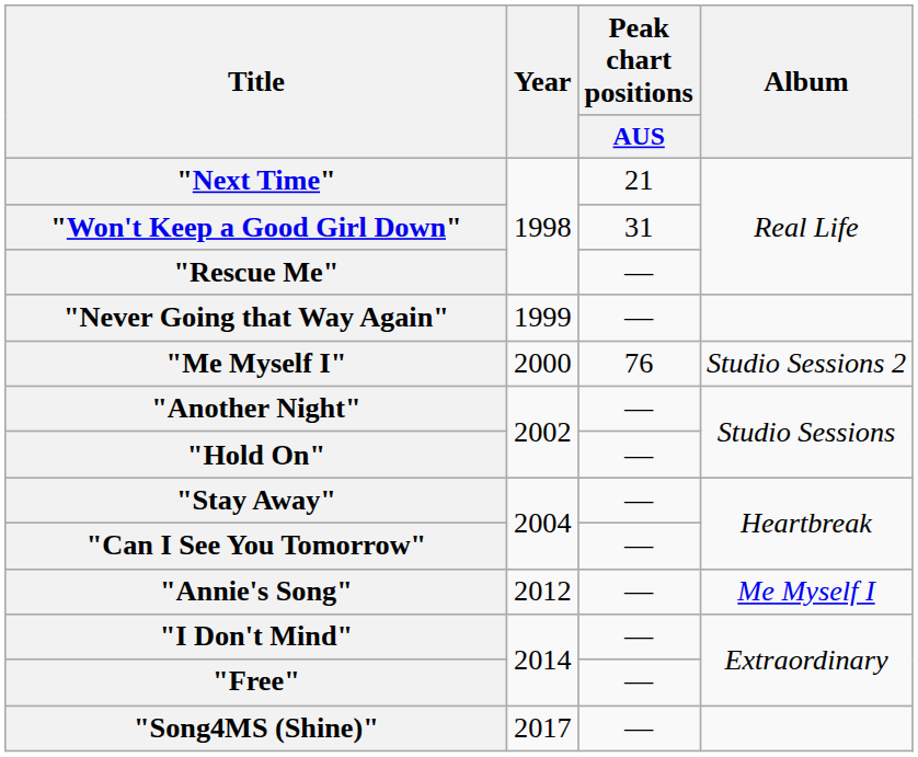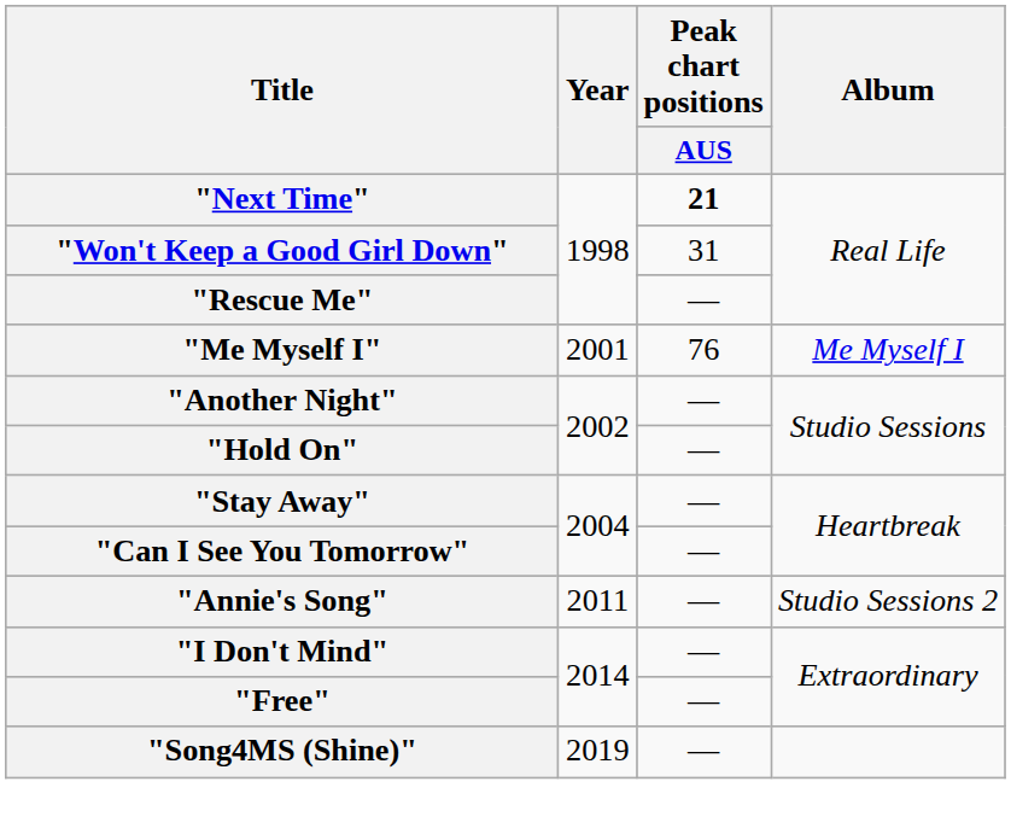 <table class="wikitable plainrowheaders" style="text-align:center;" border="1">
 <tr>
 <th scope="col" rowspan="2" style="width:17em;">Title</th>
 <th scope="col" rowspan="2">Year</th>
 <th scope="col" colspan="1">Peak<br>chart<br>positions</th>
 <th scope="col" rowspan="2">Album</th>
 </tr>
 <tr>
 <th scope="col" style="width:2.5em;font-size:90%;"><a href='#'>AUS</a><br></th>
 </tr>
 <tr>
 <th scope="row">"<a href='#'>Next Time</a>"</th>
 <td rowspan=3>1998</td>
-<td>21</td>
+<td><strong>21</strong></td>
 <td rowspan=3><em>Real Life</em></td>
 </tr>
 <tr>
 <th scope="row">"<a href='#'>Won't Keep a Good Girl Down</a>"</th>
 <td>31</td>
 </tr>
 <tr>
 <th scope="row">"Rescue Me"</th>
 <td>—</td>
 </tr>
 <tr>
-<th scope="row">"Never Going that Way Again"</th>
-<td>1999</td>
-<td>—</td>
-<td></td>
-</tr>
-<tr>
 <th scope="row">"Me Myself I"</th>
-<td>2000</td>
+<td>2001</td>
 <td>76</td>
-<td><em>Studio Sessions 2</em></td>
+<td><em><a href='#'>Me Myself I</a></em></td>
 </tr>
 <tr>
 <th scope="row">"Another Night"</th>
 <td rowspan=2>2002</td>
 <td>—</td>
 <td rowspan=2><em>Studio Sessions</em></td>
 </tr>
 <tr>
 <th scope="row">"Hold On"</th>
 <td>—</td>
 </tr>
 <tr>
 <th scope="row">"Stay Away"</th>
 <td rowspan=2>2004</td>
 <td>—</td>
 <td rowspan=2><em>Heartbreak</em></td>
 </tr>
 <tr>
 <th scope="row">"Can I See You Tomorrow"</th>
 <td>—</td>
 </tr>
 <tr>
 <th scope="row">"Annie's Song"</th>
-<td>2012</td>
+<td>2011</td>
 <td>—</td>
-<td><em><a href='#'>Me Myself I</a></em></td>
+<td><em>Studio Sessions 2</em></td>
 </tr>
 <tr>
 <th scope="row">"I Don't Mind"</th>
 <td rowspan=2>2014</td>
 <td>—</td>
 <td rowspan=2><em>Extraordinary</em></td>
 </tr>
 <tr>
 <th scope="row">"Free"</th>
 <td>—</td>
 </tr>
 <tr>
 <th scope="row">"Song4MS (Shine)"</th>
-<td>2017</td>
+<td>2019</td>
 <td>—</td>
 <td></td>
 </tr>
 </table>
